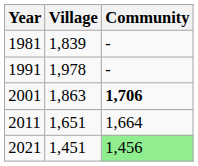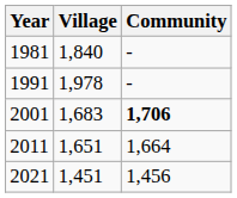 <table class="wikitable">
 <tr>
 <th>Year</th>
 <th>Village</th>
 <th>Community</th>
 </tr>
 <tr>
 <td>1981</td>
-<td>1,839</td>
+<td>1,840</td>
 <td>-</td>
 </tr>
 <tr>
 <td>1991</td>
 <td>1,978</td>
 <td>-</td>
 </tr>
 <tr>
 <td>2001</td>
-<td>1,863</td>
+<td>1,683</td>
 <td><strong>1,706</strong></td>
 </tr>
 <tr>
 <td>2011</td>
 <td>1,651</td>
 <td>1,664</td>
 </tr>
 <tr>
 <td>2021</td>
 <td>1,451</td>
-<td style="background: lightgreen;">1,456</td>
+<td>1,456</td>
 </tr>
 </table>
